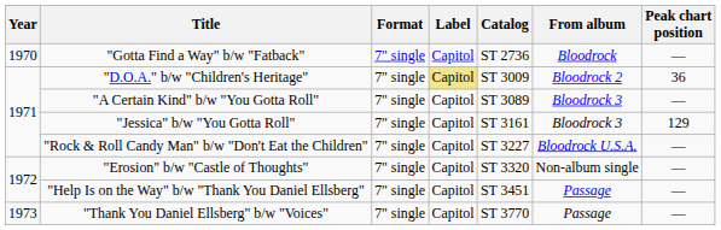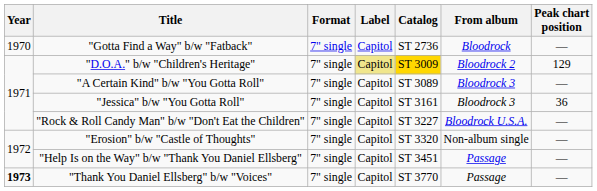 <table class="wikitable" style="text-align:center;">
 <tr>
 <th>Year</th>
 <th>Title</th>
 <th>Format</th>
 <th>Label</th>
 <th>Catalog<br></th>
 <th>From album</th>
 <th>Peak chart<br>position<br></th>
 </tr>
 <tr>
 <td>1970</td>
 <td>"Gotta Find a Way" b/w "Fatback"</td>
 <td><a href='#'>7" single</a></td>
 <td><a href='#'>Capitol</a></td>
 <td>ST 2736</td>
 <td><em><a href='#'>Bloodrock</a></em></td>
 <td>—</td>
 </tr>
 <tr>
 <td rowspan=4>1971</td>
 <td>"<a href='#'>D.O.A.</a>" b/w "Children's Heritage"</td>
 <td>7" single</td>
 <td style="background: khaki;">Capitol</td>
-<td>ST 3009</td>
+<td style="background: gold;">ST 3009</td>
 <td><em><a href='#'>Bloodrock 2</a></em></td>
-<td>36</td>
+<td>129 </td>
 </tr>
 <tr>
 <td>"A Certain Kind" b/w "You Gotta Roll"</td>
 <td>7" single</td>
 <td>Capitol</td>
 <td>ST 3089</td>
 <td><em><a href='#'>Bloodrock 3</a></em></td>
 <td>—</td>
 </tr>
 <tr>
 <td>"Jessica" b/w "You Gotta Roll"</td>
 <td>7" single</td>
 <td>Capitol</td>
 <td>ST 3161</td>
 <td><em>Bloodrock 3</em></td>
-<td>129 </td>
+<td>36</td>
 </tr>
 <tr>
 <td>"Rock & Roll Candy Man" b/w "Don't Eat the Children"</td>
 <td>7" single</td>
 <td>Capitol</td>
 <td>ST 3227</td>
 <td><em><a href='#'>Bloodrock U.S.A.</a></em></td>
 <td>—</td>
 </tr>
 <tr>
 <td rowspan=2>1972</td>
 <td>"Erosion" b/w "Castle of Thoughts"</td>
 <td>7" single</td>
 <td>Capitol</td>
 <td>ST 3320</td>
 <td>Non-album single</td>
 <td>—</td>
 </tr>
 <tr>
 <td>"Help Is on the Way" b/w "Thank You Daniel Ellsberg"</td>
 <td>7" single</td>
 <td>Capitol</td>
 <td>ST 3451</td>
 <td><em><a href='#'>Passage</a></em></td>
 <td>—</td>
 </tr>
 <tr>
-<td>1973</td>
+<td><strong>1973</strong></td>
 <td>"Thank You Daniel Ellsberg" b/w "Voices"</td>
 <td>7" single</td>
 <td>Capitol</td>
 <td>ST 3770</td>
 <td><em>Passage</em></td>
 <td>—</td>
 </tr>
 </table>
